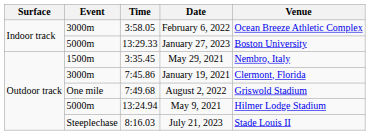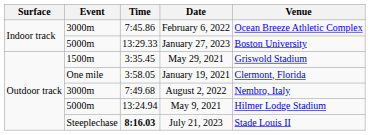 <table class="wikitable sortable">
 <tr>
 <th>Surface</th>
 <th>Event</th>
 <th>Time</th>
 <th>Date</th>
 <th>Venue</th>
 </tr>
 <tr>
 <td rowspan="2">Indoor track</td>
 <td>3000m</td>
-<td align="center">3:58.05</td>
+<td align="center">7:45.86</td>
 <td align="center">February 6, 2022</td>
 <td><a href='#'>Ocean Breeze Athletic Complex</a></td>
 </tr>
 <tr>
 <td>5000m</td>
 <td align="center">13:29.33</td>
 <td align="center">January 27, 2023</td>
 <td><a href='#'>Boston University</a></td>
 </tr>
 <tr>
 <td rowspan="5">Outdoor track</td>
 <td>1500m</td>
 <td align="center">3:35.45</td>
 <td align="center">May 29, 2021</td>
-<td><a href='#'>Nembro, Italy</a></td>
+<td><a href='#'>Griswold Stadium</a></td>
 </tr>
 <tr>
-<td>3000m</td>
-<td align="center">7:45.86</td>
+<td>One mile</td>
+<td align="center">3:58.05</td>
 <td align="center">January 19, 2021</td>
 <td><a href='#'>Clermont, Florida</a></td>
 </tr>
 <tr>
-<td>One mile</td>
+<td>3000m</td>
 <td align="center">7:49.68</td>
 <td align="center">August 2, 2022</td>
-<td><a href='#'>Griswold Stadium</a></td>
+<td><a href='#'>Nembro, Italy</a></td>
 </tr>
 <tr>
 <td>5000m</td>
 <td>13:24.94</td>
 <td align="center">May 9, 2021</td>
 <td><a href='#'>Hilmer Lodge Stadium</a></td>
 </tr>
 <tr>
 <td>Steeplechase</td>
-<td align="center">8:16.03</td>
+<td align="center"><strong>8:16.03</strong></td>
 <td align="center">July 21, 2023</td>
 <td><a href='#'>Stade Louis II</a></td>
 </tr>
 </table>
